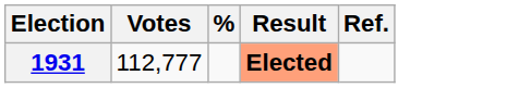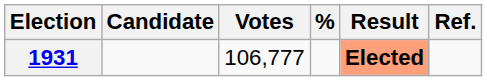 <table class="wikitable" style="text-align:center">
 <tr>
 <th>Election</th>
+<th>Candidate</th>
 <th>Votes</th>
 <th>%</th>
 <th>Result</th>
 <th>Ref.</th>
 </tr>
 <tr>
 <th><a href='#'>1931</a></th>
-<td>112,777</td>
+<td></td>
+<td>106,777</td>
 <td></td>
 <td style="background: lightsalmon;"><strong>Elected</strong> </td>
 <td></td>
 </tr>
 </table>
